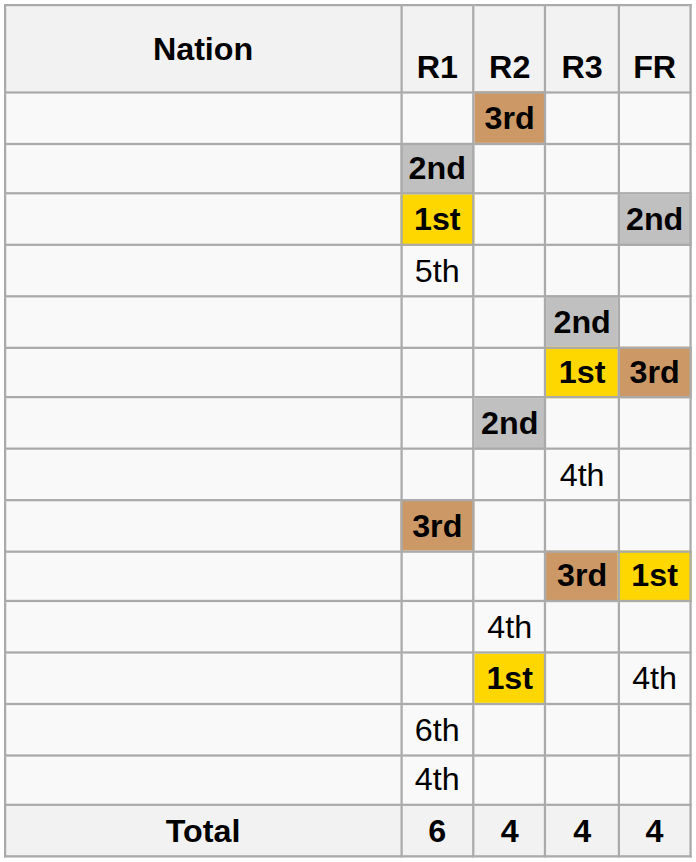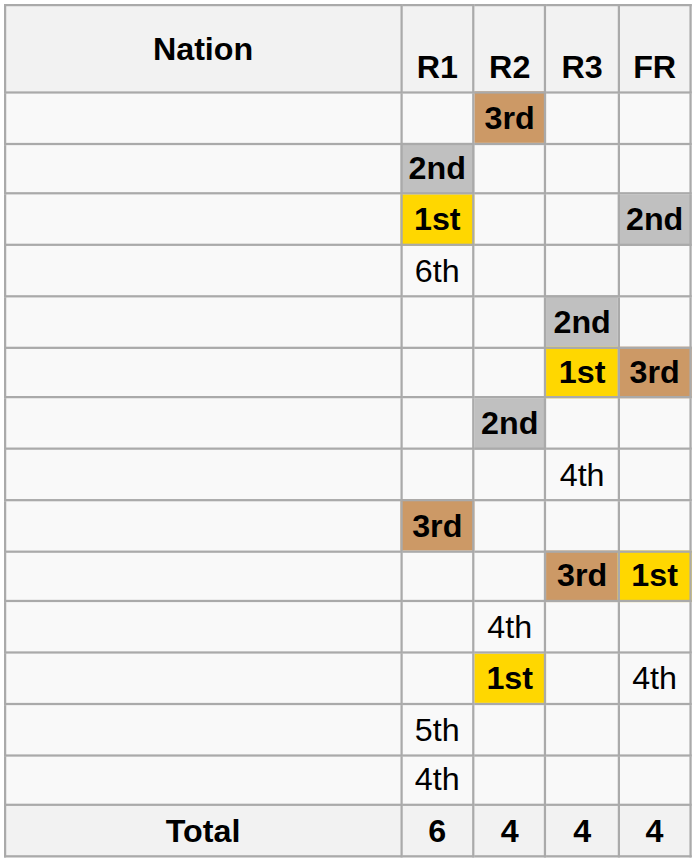 <table class="wikitable" style="text-align:center; font-size:90%">
 <tr>
 <th width=170>Nation</th>
 <th><br><strong>R1</strong></th>
 <th><br><strong>R2</strong></th>
 <th><br><strong>R3</strong></th>
 <th><br><strong>FR</strong></th>
 </tr>
 <tr>
 <td align=left></td>
 <td></td>
 <td bgcolor=#cc9966><strong>3rd</strong></td>
 <td></td>
 <td></td>
 </tr>
 <tr>
 <td align=left></td>
 <td bgcolor=silver><strong>2nd</strong></td>
 <td></td>
 <td></td>
 <td></td>
 </tr>
 <tr>
 <td align=left></td>
 <td bgcolor=gold><strong>1st</strong></td>
 <td></td>
 <td></td>
 <td bgcolor=silver><strong>2nd</strong></td>
 </tr>
 <tr>
 <td align=left></td>
-<td>5th</td>
+<td>6th</td>
 <td></td>
 <td></td>
 <td></td>
 </tr>
 <tr>
 <td align=left></td>
 <td></td>
 <td></td>
 <td bgcolor=silver><strong>2nd</strong></td>
 <td></td>
 </tr>
 <tr>
 <td align=left></td>
 <td></td>
 <td></td>
 <td bgcolor=gold><strong>1st</strong></td>
 <td bgcolor=#cc9966><strong>3rd</strong></td>
 </tr>
 <tr>
 <td align=left></td>
 <td></td>
 <td bgcolor=silver><strong>2nd</strong></td>
 <td></td>
 <td></td>
 </tr>
 <tr>
 <td align=left></td>
 <td></td>
 <td></td>
 <td>4th</td>
 <td></td>
 </tr>
 <tr>
 <td align=left></td>
 <td bgcolor=#cc9966><strong>3rd</strong></td>
 <td></td>
 <td></td>
 </tr>
 <tr>
 <td align=left></td>
 <td></td>
 <td></td>
 <td bgcolor=#cc9966><strong>3rd</strong></td>
 <td bgcolor=gold><strong>1st</strong></td>
 </tr>
 <tr>
 <td align=left></td>
 <td></td>
 <td>4th</td>
 <td></td>
 <td></td>
 </tr>
 <tr>
 <td align=left></td>
 <td></td>
 <td bgcolor=gold><strong>1st</strong></td>
 <td></td>
 <td>4th</td>
 </tr>
 <tr>
 <td align=left></td>
-<td>6th</td>
+<td>5th</td>
 <td></td>
 <td></td>
 <td></td>
 </tr>
 <tr>
 <td align=left></td>
 <td>4th</td>
 <td></td>
 <td></td>
 <td></td>
 </tr>
 <tr>
 <th align=left>Total</th>
 <th>6</th>
 <th>4</th>
 <th>4</th>
 <th>4</th>
 </tr>
 </table>
